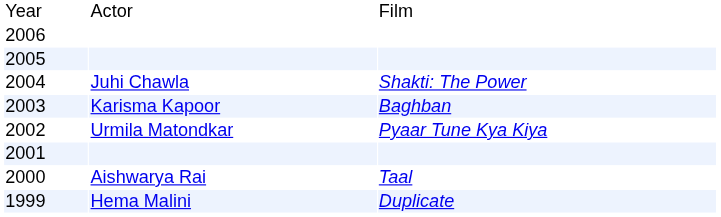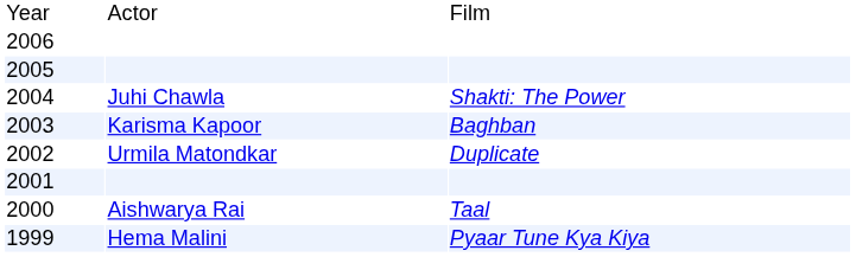 <table width="50%" border="0" cellpadding="1" cellspacing="1">
 <tr>
 <td>Year</td>
 <td>Actor</td>
 <td>Film</td>
 </tr>
 <tr>
 <td>2006</td>
 <td></td>
 <td></td>
 </tr>
 <tr bgcolor="#edf3fe">
 <td>2005</td>
 <td></td>
 <td></td>
 </tr>
 <tr>
 <td>2004</td>
 <td><a href='#'>Juhi Chawla</a></td>
 <td><em><a href='#'>Shakti: The Power</a></em></td>
 </tr>
 <tr bgcolor="#edf3fe">
 <td>2003</td>
 <td><a href='#'>Karisma Kapoor</a></td>
 <td><em><a href='#'>Baghban</a></em></td>
 </tr>
 <tr>
 <td>2002</td>
 <td><a href='#'>Urmila Matondkar</a></td>
-<td><em><a href='#'>Pyaar Tune Kya Kiya</a></em></td>
+<td><em><a href='#'>Duplicate</a></em></td>
 </tr>
 <tr bgcolor="#edf3fe">
 <td>2001</td>
 <td></td>
 <td></td>
 </tr>
 <tr>
 <td>2000</td>
 <td><a href='#'>Aishwarya Rai</a></td>
 <td><em><a href='#'>Taal</a></em></td>
 </tr>
 <tr bgcolor="#edf3fe">
 <td>1999</td>
 <td><a href='#'>Hema Malini</a></td>
-<td><em><a href='#'>Duplicate</a></em></td>
+<td><em><a href='#'>Pyaar Tune Kya Kiya</a></em></td>
 </tr>
 </table>
